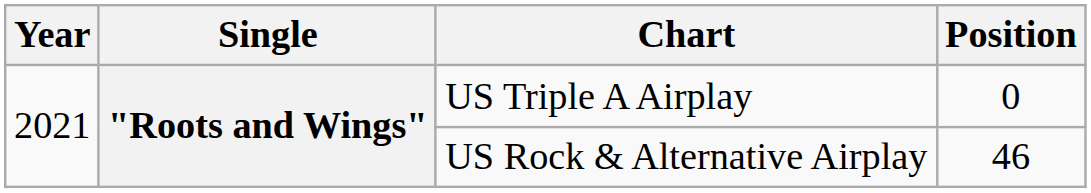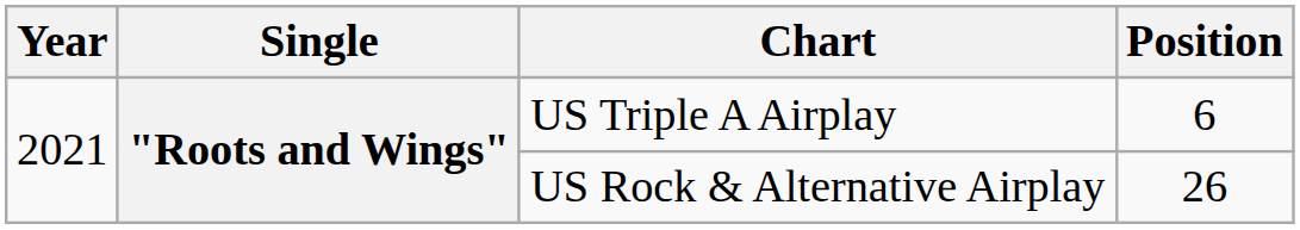 <table class="wikitable plainrowheaders">
 <tr>
 <th scope="col">Year</th>
 <th scope="col">Single</th>
 <th scope="col">Chart</th>
 <th scope="col">Position</th>
 </tr>
 <tr>
 <td rowspan = "2">2021</td>
 <th rowspan = "2" scope="row">"Roots and Wings"</th>
 <td>US Triple A Airplay</td>
-<td align="center">0</td>
+<td align="center">6</td>
 </tr>
 <tr>
 <td>US Rock & Alternative Airplay</td>
-<td align="center">46</td>
+<td align="center">26</td>
 </tr>
 </table>
